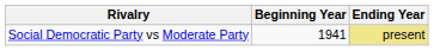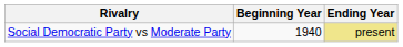 <table class="wikitable sortable">
 <tr>
 <th>Rivalry</th>
 <th>Beginning Year</th>
 <th>Ending Year</th>
 </tr>
 <tr>
 <td><a href='#'>Social Democratic Party</a> vs <a href='#'>Moderate Party</a></td>
-<td style="text-align:right;">1941</td>
+<td style="text-align:right;">1940</td>
 <td style="background: khaki; text-align:right;">present</td>
 </tr>
 </table>
